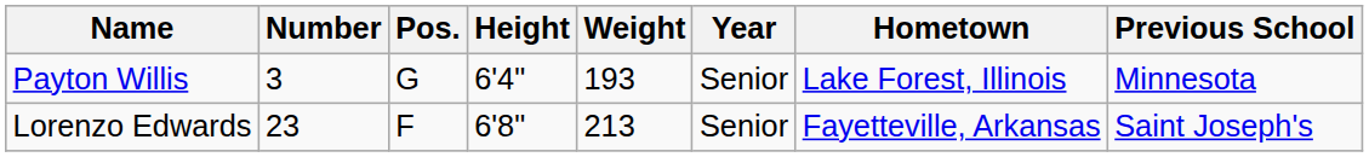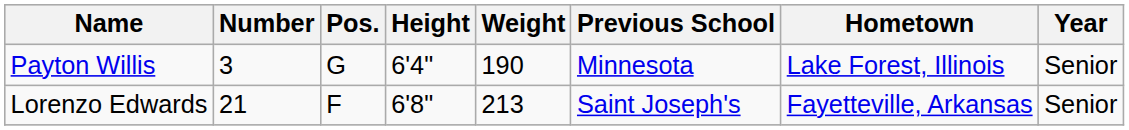 <table class="wikitable sortable" border="1">
 <tr>
 <th>Name</th>
 <th>Number</th>
 <th>Pos.</th>
 <th>Height</th>
 <th>Weight</th>
+<th class="unsortable">Previous School</th>
+<th>Hometown</th>
 <th>Year</th>
-<th>Hometown</th>
-<th class="unsortable">Previous School</th>
 </tr>
 <tr>
 <td><a href='#'>Payton Willis</a></td>
 <td>3</td>
 <td>G</td>
 <td>6'4"</td>
-<td>193</td>
+<td>190</td>
+<td><a href='#'>Minnesota</a></td>
+<td><a href='#'>Lake Forest, Illinois</a></td>
 <td>Senior</td>
-<td><a href='#'>Lake Forest, Illinois</a></td>
-<td><a href='#'>Minnesota</a></td>
 </tr>
 <tr>
 <td>Lorenzo Edwards</td>
-<td>23</td>
+<td>21</td>
 <td>F</td>
 <td>6'8"</td>
 <td>213</td>
+<td><a href='#'>Saint Joseph's</a></td>
+<td><a href='#'>Fayetteville, Arkansas</a></td>
 <td>Senior</td>
-<td><a href='#'>Fayetteville, Arkansas</a></td>
-<td><a href='#'>Saint Joseph's</a></td>
 </tr>
 </table>
